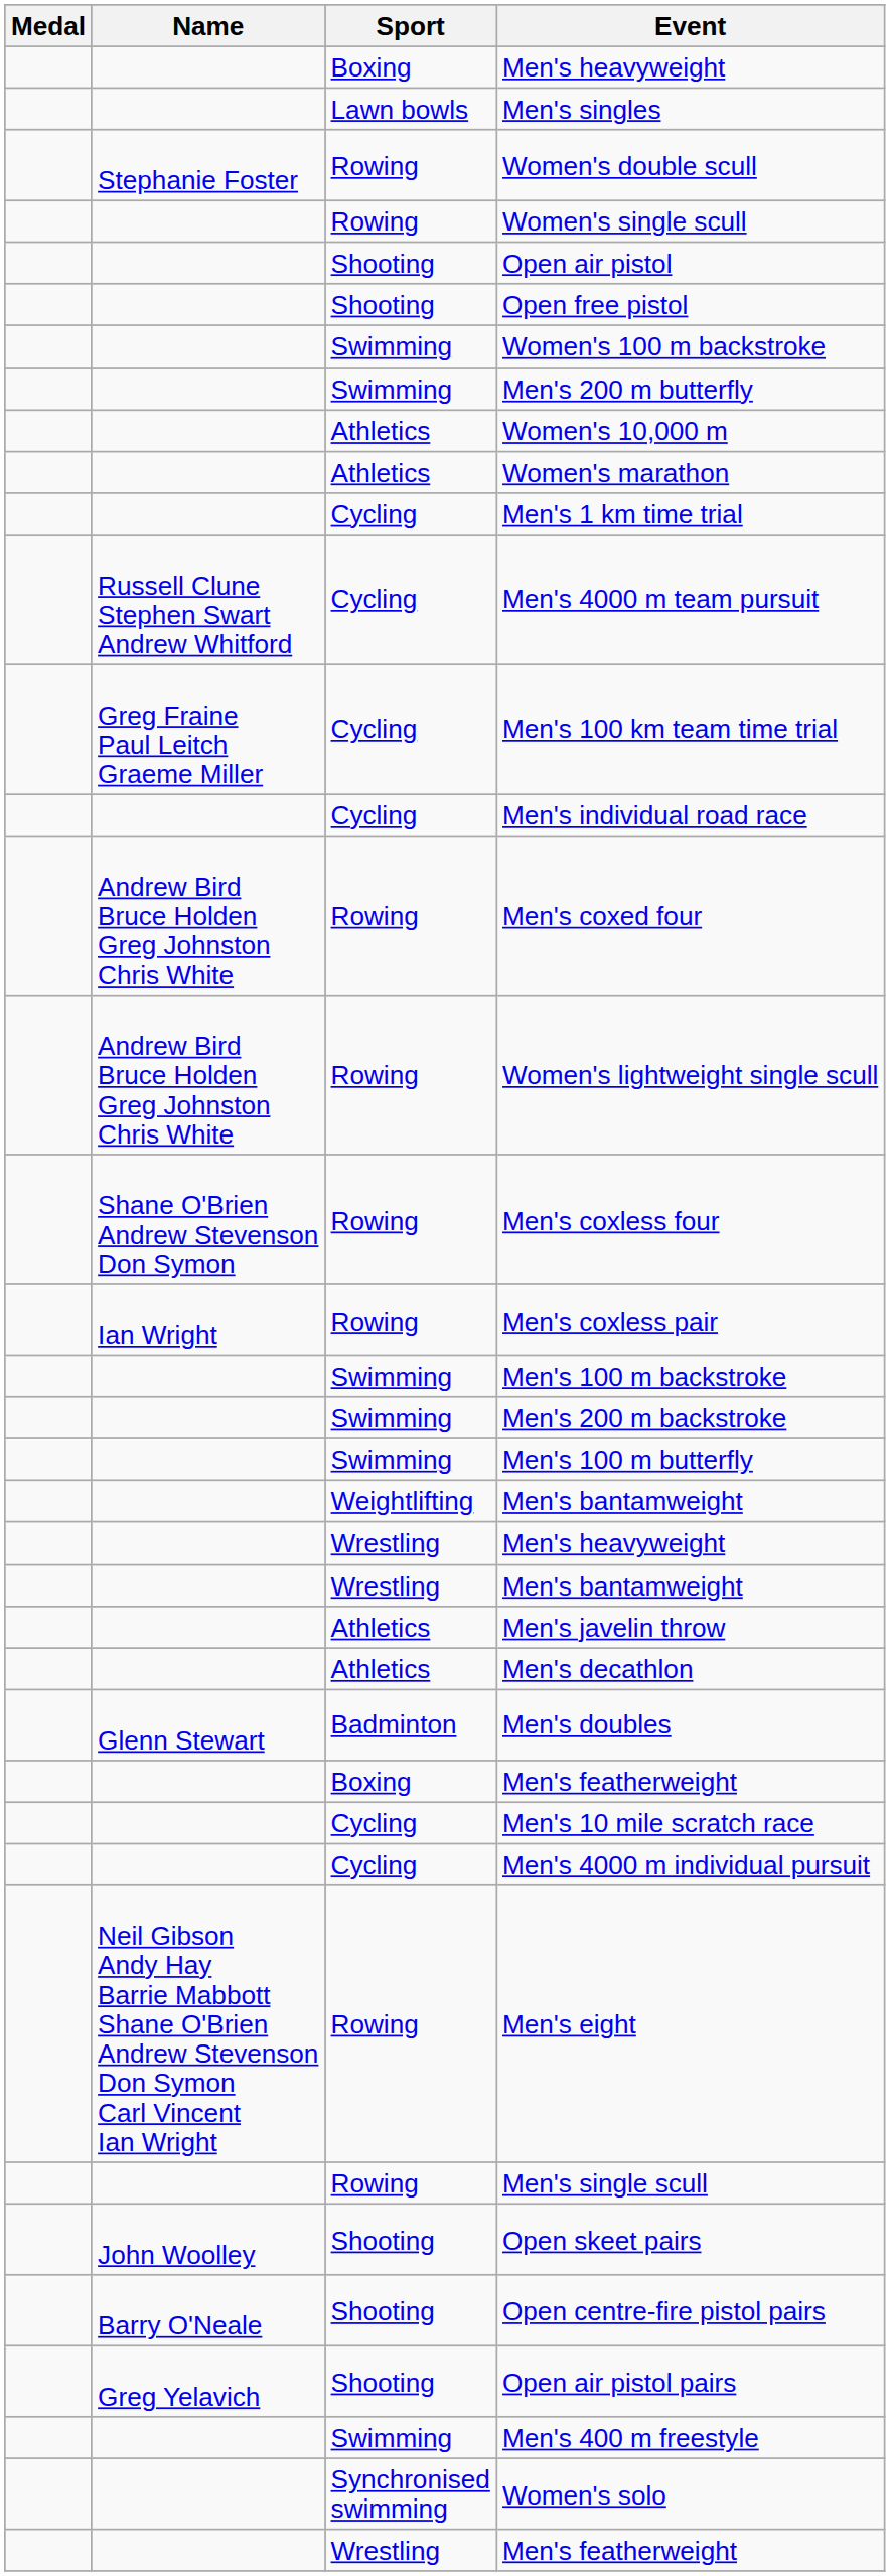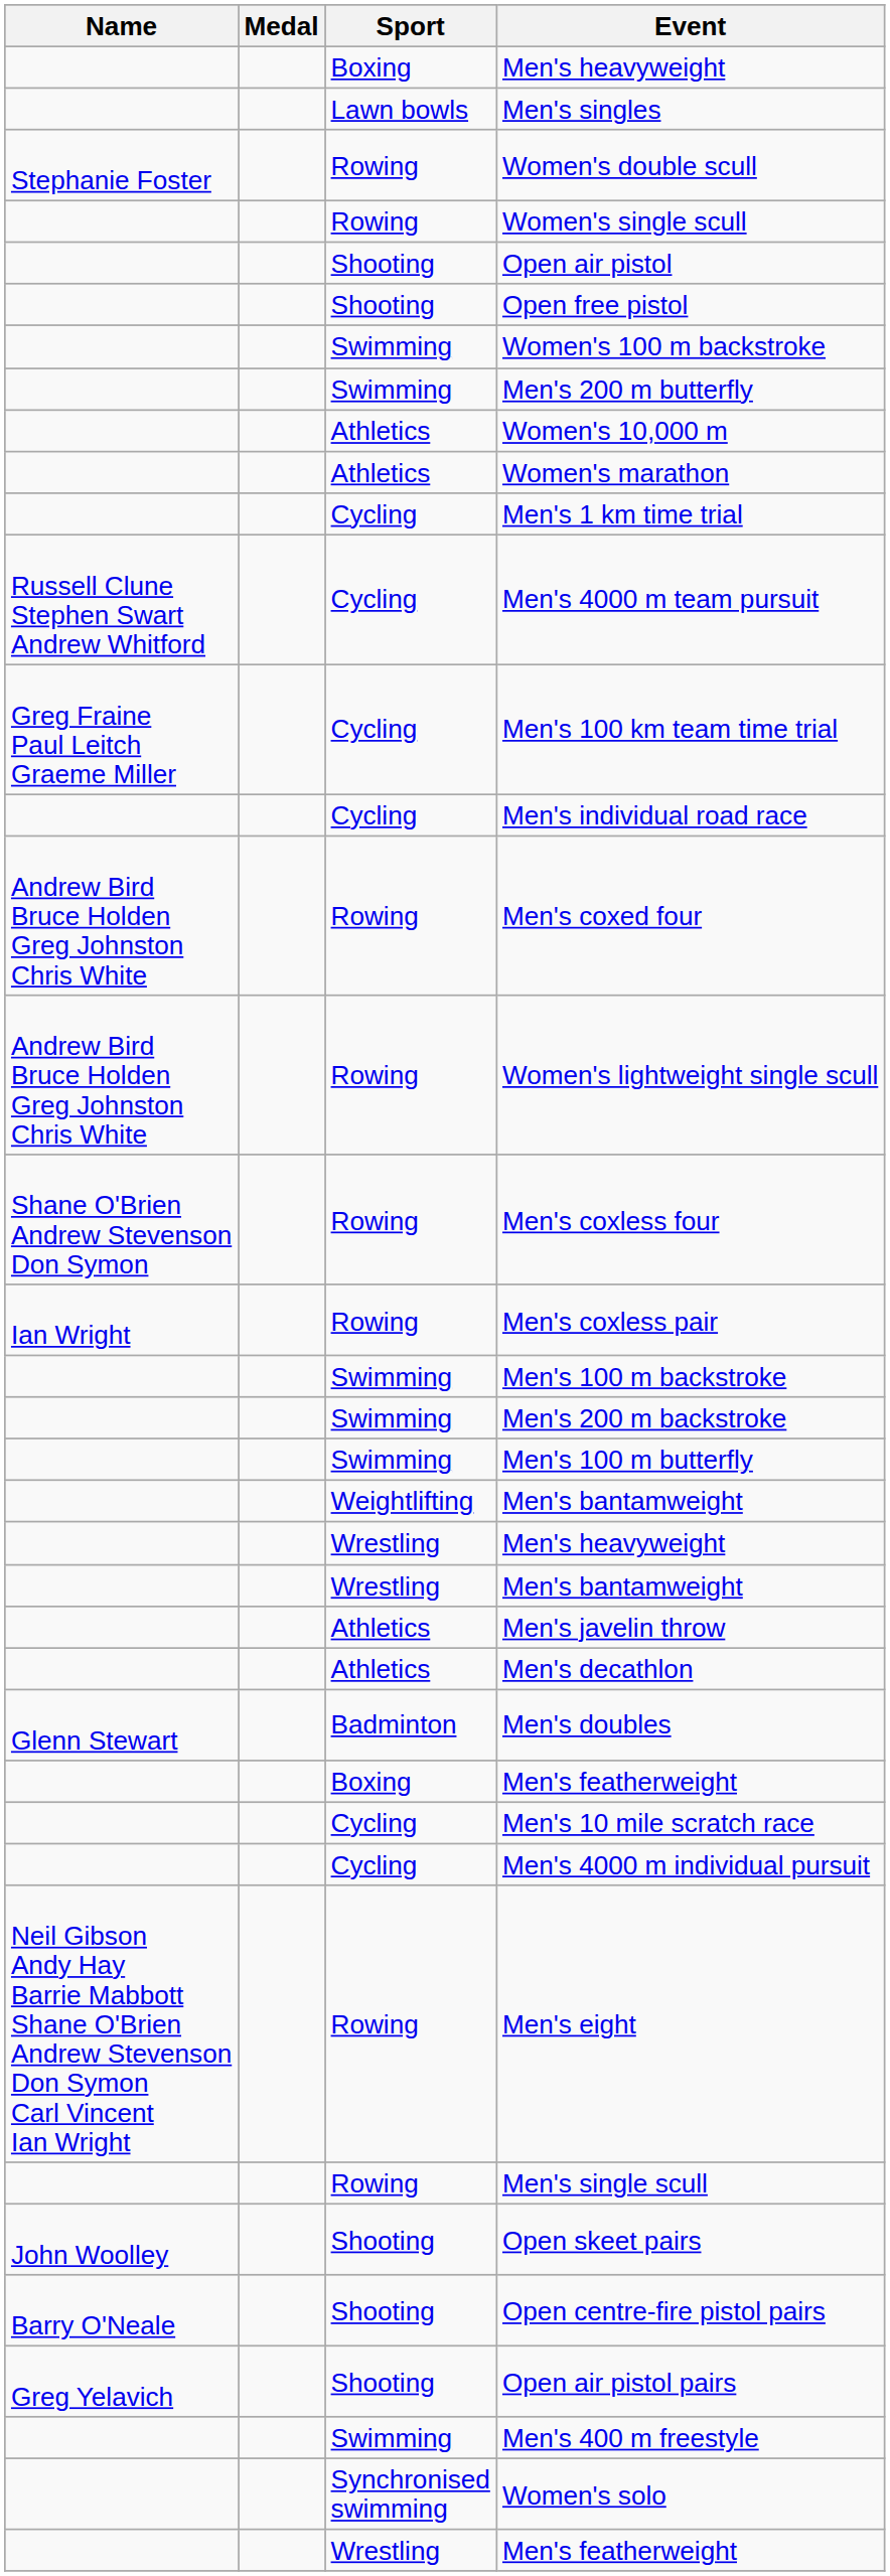 <table class="wikitable sortable" style="font-size: 95%;">
 <tr>
+<th>Name</th>
 <th>Medal</th>
-<th>Name</th>
 <th>Sport</th>
 <th>Event</th>
 </tr>
 <tr>
 <td></td>
 <td></td>
 <td><a href='#'>Boxing</a></td>
 <td><a href='#'>Men's heavyweight</a></td>
 </tr>
 <tr>
 <td></td>
 <td></td>
 <td><a href='#'>Lawn bowls</a></td>
 <td><a href='#'>Men's singles</a></td>
 </tr>
 <tr>
+<td><br><a href='#'>Stephanie Foster</a></td>
 <td></td>
-<td><br><a href='#'>Stephanie Foster</a></td>
 <td><a href='#'>Rowing</a></td>
 <td><a href='#'>Women's double scull</a></td>
 </tr>
 <tr>
 <td></td>
 <td></td>
 <td><a href='#'>Rowing</a></td>
 <td><a href='#'>Women's single scull</a></td>
 </tr>
 <tr>
 <td></td>
 <td></td>
 <td><a href='#'>Shooting</a></td>
 <td><a href='#'>Open air pistol</a></td>
 </tr>
 <tr>
 <td></td>
 <td></td>
 <td><a href='#'>Shooting</a></td>
 <td><a href='#'>Open free pistol</a></td>
 </tr>
 <tr>
 <td></td>
 <td></td>
 <td><a href='#'>Swimming</a></td>
 <td><a href='#'>Women's 100 m backstroke</a></td>
 </tr>
 <tr>
 <td></td>
 <td></td>
 <td><a href='#'>Swimming</a></td>
 <td><a href='#'>Men's 200 m butterfly</a></td>
 </tr>
 <tr>
 <td></td>
 <td></td>
 <td><a href='#'>Athletics</a></td>
 <td><a href='#'>Women's 10,000 m</a></td>
 </tr>
 <tr>
 <td></td>
 <td></td>
 <td><a href='#'>Athletics</a></td>
 <td><a href='#'>Women's marathon</a></td>
 </tr>
 <tr>
 <td></td>
 <td></td>
 <td><a href='#'>Cycling</a></td>
 <td><a href='#'>Men's 1 km time trial</a></td>
 </tr>
 <tr>
+<td><br><a href='#'>Russell Clune</a><br><a href='#'>Stephen Swart</a><br><a href='#'>Andrew Whitford</a></td>
 <td></td>
-<td><br><a href='#'>Russell Clune</a><br><a href='#'>Stephen Swart</a><br><a href='#'>Andrew Whitford</a></td>
 <td><a href='#'>Cycling</a></td>
 <td><a href='#'>Men's 4000 m team pursuit</a></td>
 </tr>
 <tr>
+<td><br><a href='#'>Greg Fraine</a><br><a href='#'>Paul Leitch</a><br><a href='#'>Graeme Miller</a></td>
 <td></td>
-<td><br><a href='#'>Greg Fraine</a><br><a href='#'>Paul Leitch</a><br><a href='#'>Graeme Miller</a></td>
 <td><a href='#'>Cycling</a></td>
 <td><a href='#'>Men's 100 km team time trial</a></td>
 </tr>
 <tr>
 <td></td>
 <td></td>
 <td><a href='#'>Cycling</a></td>
 <td><a href='#'>Men's individual road race</a></td>
 </tr>
 <tr>
+<td><br><a href='#'>Andrew Bird</a><br><a href='#'>Bruce Holden</a><br><a href='#'>Greg Johnston</a><br><a href='#'>Chris White</a></td>
 <td></td>
-<td><br><a href='#'>Andrew Bird</a><br><a href='#'>Bruce Holden</a><br><a href='#'>Greg Johnston</a><br><a href='#'>Chris White</a></td>
 <td><a href='#'>Rowing</a></td>
 <td><a href='#'>Men's coxed four</a></td>
 </tr>
 <tr>
+<td><br><a href='#'>Andrew Bird</a><br><a href='#'>Bruce Holden</a><br><a href='#'>Greg Johnston</a><br><a href='#'>Chris White</a></td>
 <td></td>
-<td><br><a href='#'>Andrew Bird</a><br><a href='#'>Bruce Holden</a><br><a href='#'>Greg Johnston</a><br><a href='#'>Chris White</a></td>
 <td><a href='#'>Rowing</a></td>
 <td><a href='#'>Women's lightweight single scull</a></td>
 </tr>
 <tr>
+<td><br><a href='#'>Shane O'Brien</a><br><a href='#'>Andrew Stevenson</a><br><a href='#'>Don Symon</a></td>
 <td></td>
-<td><br><a href='#'>Shane O'Brien</a><br><a href='#'>Andrew Stevenson</a><br><a href='#'>Don Symon</a></td>
 <td><a href='#'>Rowing</a></td>
 <td><a href='#'>Men's coxless four</a></td>
 </tr>
 <tr>
+<td><br><a href='#'>Ian Wright</a></td>
 <td></td>
-<td><br><a href='#'>Ian Wright</a></td>
 <td><a href='#'>Rowing</a></td>
 <td><a href='#'>Men's coxless pair</a></td>
 </tr>
 <tr>
 <td></td>
 <td></td>
 <td><a href='#'>Swimming</a></td>
 <td><a href='#'>Men's 100 m backstroke</a></td>
 </tr>
 <tr>
 <td></td>
 <td></td>
 <td><a href='#'>Swimming</a></td>
 <td><a href='#'>Men's 200 m backstroke</a></td>
 </tr>
 <tr>
 <td></td>
 <td></td>
 <td><a href='#'>Swimming</a></td>
 <td><a href='#'>Men's 100 m butterfly</a></td>
 </tr>
 <tr>
 <td></td>
 <td></td>
 <td><a href='#'>Weightlifting</a></td>
 <td><a href='#'>Men's bantamweight</a></td>
 </tr>
 <tr>
 <td></td>
 <td></td>
 <td><a href='#'>Wrestling</a></td>
 <td><a href='#'>Men's heavyweight</a></td>
 </tr>
 <tr>
 <td></td>
 <td></td>
 <td><a href='#'>Wrestling</a></td>
 <td><a href='#'>Men's bantamweight</a></td>
 </tr>
 <tr>
 <td></td>
 <td></td>
 <td><a href='#'>Athletics</a></td>
 <td><a href='#'>Men's javelin throw</a></td>
 </tr>
 <tr>
 <td></td>
 <td></td>
 <td><a href='#'>Athletics</a></td>
 <td><a href='#'>Men's decathlon</a></td>
 </tr>
 <tr>
+<td><br><a href='#'>Glenn Stewart</a></td>
 <td></td>
-<td><br><a href='#'>Glenn Stewart</a></td>
 <td><a href='#'>Badminton</a></td>
 <td><a href='#'>Men's doubles</a></td>
 </tr>
 <tr>
 <td></td>
 <td></td>
 <td><a href='#'>Boxing</a></td>
 <td><a href='#'>Men's featherweight</a></td>
 </tr>
 <tr>
 <td></td>
 <td></td>
 <td><a href='#'>Cycling</a></td>
 <td><a href='#'>Men's 10 mile scratch race</a></td>
 </tr>
 <tr>
 <td></td>
 <td></td>
 <td><a href='#'>Cycling</a></td>
 <td><a href='#'>Men's 4000 m individual pursuit</a></td>
 </tr>
 <tr>
+<td><br><a href='#'>Neil Gibson</a><br><a href='#'>Andy Hay</a><br><a href='#'>Barrie Mabbott</a><br><a href='#'>Shane O'Brien</a><br><a href='#'>Andrew Stevenson</a><br><a href='#'>Don Symon</a><br><a href='#'>Carl Vincent</a><br><a href='#'>Ian Wright</a></td>
 <td></td>
-<td><br><a href='#'>Neil Gibson</a><br><a href='#'>Andy Hay</a><br><a href='#'>Barrie Mabbott</a><br><a href='#'>Shane O'Brien</a><br><a href='#'>Andrew Stevenson</a><br><a href='#'>Don Symon</a><br><a href='#'>Carl Vincent</a><br><a href='#'>Ian Wright</a></td>
 <td><a href='#'>Rowing</a></td>
 <td><a href='#'>Men's eight</a></td>
 </tr>
 <tr>
 <td></td>
 <td></td>
 <td><a href='#'>Rowing</a></td>
 <td><a href='#'>Men's single scull</a></td>
 </tr>
 <tr>
+<td><br><a href='#'>John Woolley</a></td>
 <td></td>
-<td><br><a href='#'>John Woolley</a></td>
 <td><a href='#'>Shooting</a></td>
 <td><a href='#'>Open skeet pairs</a></td>
 </tr>
 <tr>
+<td><br><a href='#'>Barry O'Neale</a></td>
 <td></td>
-<td><br><a href='#'>Barry O'Neale</a></td>
 <td><a href='#'>Shooting</a></td>
 <td><a href='#'>Open centre-fire pistol pairs</a></td>
 </tr>
 <tr>
+<td><br><a href='#'>Greg Yelavich</a></td>
 <td></td>
-<td><br><a href='#'>Greg Yelavich</a></td>
 <td><a href='#'>Shooting</a></td>
 <td><a href='#'>Open air pistol pairs</a></td>
 </tr>
 <tr>
 <td></td>
 <td></td>
 <td><a href='#'>Swimming</a></td>
 <td><a href='#'>Men's 400 m freestyle</a></td>
 </tr>
 <tr>
 <td></td>
 <td></td>
 <td><a href='#'>Synchronised<br>swimming</a></td>
 <td><a href='#'>Women's solo</a></td>
 </tr>
 <tr>
 <td></td>
 <td></td>
 <td><a href='#'>Wrestling</a></td>
 <td><a href='#'>Men's featherweight</a></td>
 </tr>
 </table>
